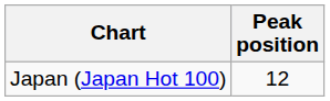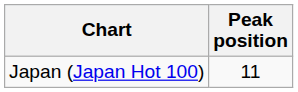 <table class="wikitable">
 <tr bgcolor="#ebf5ff">
 <th scope="col">Chart</th>
 <th scope="col">Peak<br>position</th>
 </tr>
 <tr>
 <td align="left">Japan (<a href='#'>Japan Hot 100</a>)</td>
-<td align="center">12</td>
+<td align="center">11</td>
 </tr>
 </table>
